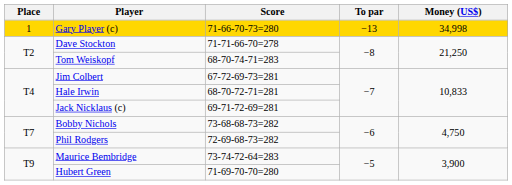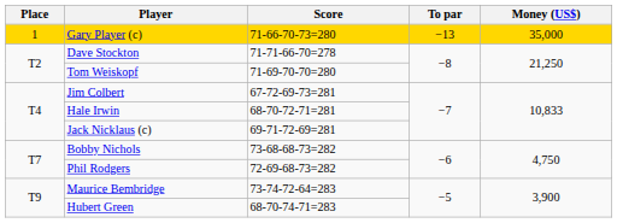 <table class="wikitable" style="width:50em; margin-bottom:0">
 <tr>
 <th>Place</th>
 <th>Player</th>
 <th>Score</th>
 <th>To par</th>
 <th>Money (<a href='#'>US$</a>)</th>
 </tr>
 <tr style="background:gold">
 <td align=center>1</td>
 <td> <a href='#'>Gary Player</a> (c)</td>
 <td>71-66-70-73=280</td>
 <td align=center>−13</td>
-<td align=center>34,998</td>
+<td align=center>35,000</td>
 </tr>
 <tr>
 <td rowspan=2 align=center>T2</td>
 <td> <a href='#'>Dave Stockton</a></td>
 <td>71-71-66-70=278</td>
 <td rowspan=2 align=center>−8</td>
 <td rowspan=2 align=center>21,250</td>
 </tr>
 <tr>
 <td> <a href='#'>Tom Weiskopf</a></td>
-<td>68-70-74-71=283</td>
+<td>71-69-70-70=280</td>
 </tr>
 <tr>
 <td rowspan=3 align=center>T4</td>
 <td> <a href='#'>Jim Colbert</a></td>
 <td>67-72-69-73=281</td>
 <td rowspan=3 align=center>−7</td>
 <td rowspan=3 align=center>10,833</td>
 </tr>
 <tr>
 <td> <a href='#'>Hale Irwin</a></td>
 <td>68-70-72-71=281</td>
 </tr>
 <tr>
 <td> <a href='#'>Jack Nicklaus</a> (c)</td>
 <td>69-71-72-69=281</td>
 </tr>
 <tr>
 <td rowspan=2 align=center>T7</td>
 <td> <a href='#'>Bobby Nichols</a></td>
 <td>73-68-68-73=282</td>
 <td rowspan=2 align=center>−6</td>
 <td rowspan=2 align=center>4,750</td>
 </tr>
 <tr>
 <td> <a href='#'>Phil Rodgers</a></td>
 <td>72-69-68-73=282</td>
 </tr>
 <tr>
 <td rowspan=2 align=center>T9</td>
 <td> <a href='#'>Maurice Bembridge</a></td>
 <td>73-74-72-64=283</td>
 <td rowspan=2 align=center>−5</td>
 <td rowspan=2 align=center>3,900</td>
 </tr>
 <tr>
 <td> <a href='#'>Hubert Green</a></td>
-<td>71-69-70-70=280</td>
+<td>68-70-74-71=283</td>
 </tr>
 </table>
